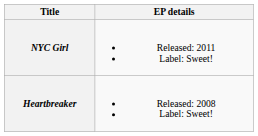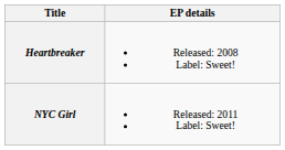 <table class="wikitable plainrowheaders" style="text-align:center;">
 <tr>
 <th rowspan="1" scope="col" style="width:9em;">Title</th>
 <th rowspan="1" scope="col" style="width:16em;">EP details</th>
 </tr>
 <tr>
+<th scope="row"><em>Heartbreaker</em></th>
+<td><br><ul><li>Released: 2008</li><li>Label: Sweet!</li></ul></td>
+</tr>
+<tr>
 <th scope="row"><em>NYC Girl</em></th>
 <td><br><ul><li>Released: 2011</li><li>Label: Sweet!</li></ul></td>
 </tr>
-<tr>
-<th scope="row"><em>Heartbreaker</em></th>
-<td><br><ul><li>Released: 2008</li><li>Label: Sweet!</li></ul></td>
-</tr>
 </table>
